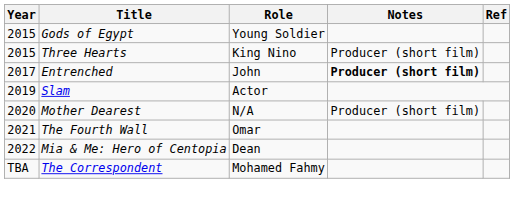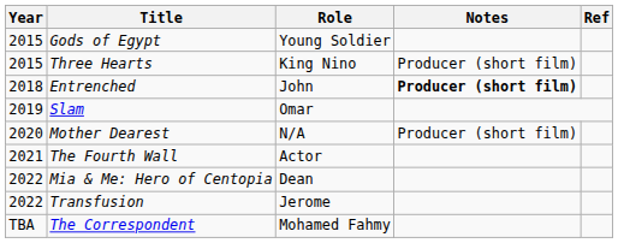 <table class="wikitable sortable">
 <tr>
 <th>Year</th>
 <th>Title</th>
 <th>Role</th>
 <th>Notes</th>
 <th>Ref</th>
 </tr>
 <tr>
 <td>2015</td>
 <td><em>Gods of Egypt</em></td>
 <td>Young Soldier</td>
 <td></td>
 <td></td>
 </tr>
 <tr>
 <td>2015</td>
 <td><em>Three Hearts</em></td>
 <td>King Nino</td>
 <td>Producer (short film)</td>
 <td></td>
 </tr>
 <tr>
-<td>2017</td>
+<td>2018</td>
 <td><em>Entrenched</em></td>
 <td>John</td>
 <td><strong>Producer (short film)</strong></td>
 <td></td>
 </tr>
 <tr>
 <td>2019</td>
 <td><em><a href='#'>Slam</a></em></td>
-<td>Actor</td>
+<td>Omar</td>
 </tr>
 <tr>
 <td>2020</td>
 <td><em>Mother Dearest</em></td>
 <td>N/A</td>
 <td>Producer (short film)</td>
 <td></td>
 </tr>
 <tr>
 <td>2021</td>
 <td><em>The Fourth Wall</em></td>
-<td>Omar</td>
+<td>Actor</td>
 <td></td>
 <td></td>
 </tr>
 <tr>
 <td>2022</td>
 <td><em>Mia & Me: Hero of Centopia</em></td>
 <td>Dean</td>
 <td></td>
 <td></td>
 </tr>
 <tr>
+<td>2022</td>
+<td><em>Transfusion</em></td>
+<td>Jerome</td>
+<td></td>
+<td></td>
+</tr>
+<tr>
 <td>TBA</td>
 <td><em><a href='#'>The Correspondent</a></em></td>
 <td>Mohamed Fahmy</td>
 <td></td>
 <td></td>
 </tr>
 </table>
